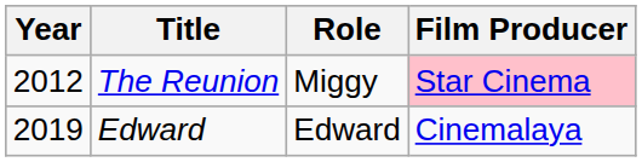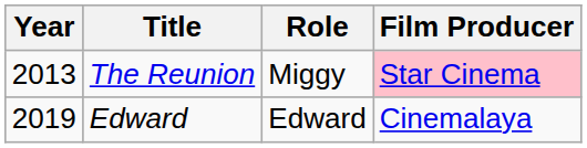 <table | class="wikitable sortable">
 <tr>
 <th>Year</th>
 <th>Title</th>
 <th>Role</th>
 <th>Film Producer</th>
 </tr>
 <tr>
-<td>2012</td>
+<td>2013</td>
 <td><em><a href='#'>The Reunion</a></em></td>
 <td>Miggy</td>
 <td style="background: pink;"><a href='#'>Star Cinema</a></td>
 </tr>
 <tr>
 <td>2019</td>
 <td><em>Edward</em></td>
 <td>Edward</td>
 <td><a href='#'>Cinemalaya</a></td>
 </tr>
 </table>
